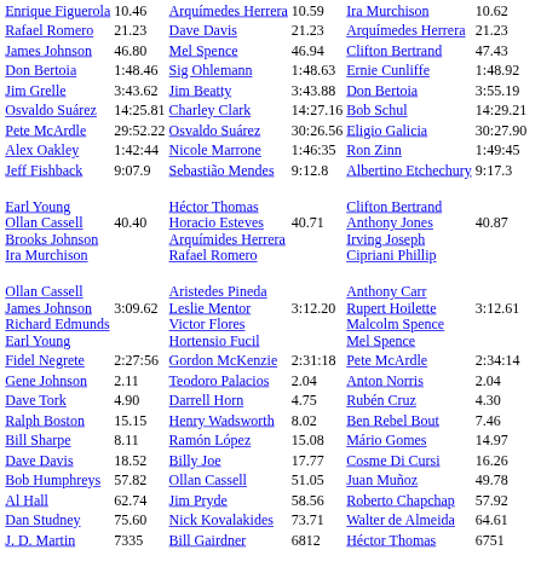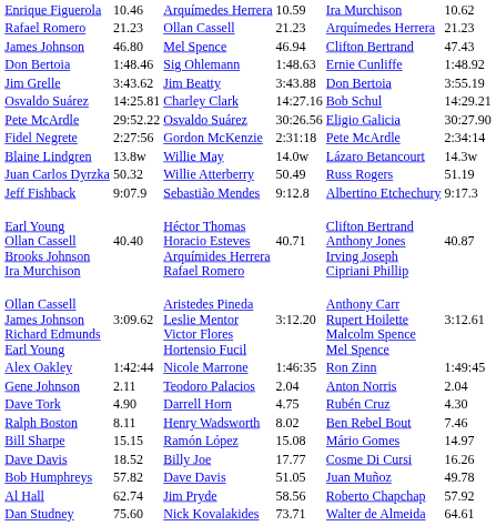 <table>
 <tr>
 <td></td>
 <td><a href='#'>Enrique Figuerola</a><br> </td>
 <td>10.46</td>
 <td><a href='#'>Arquímedes Herrera</a><br> </td>
 <td>10.59</td>
 <td><a href='#'>Ira Murchison</a><br> </td>
 <td>10.62</td>
 </tr>
 <tr>
 <td></td>
 <td><a href='#'>Rafael Romero</a><br> </td>
 <td>21.23</td>
-<td><a href='#'>Dave Davis</a><br> </td>
+<td><a href='#'>Ollan Cassell</a><br> </td>
 <td>21.23</td>
 <td><a href='#'>Arquímedes Herrera</a><br> </td>
 <td>21.23</td>
 </tr>
 <tr>
 <td></td>
 <td><a href='#'>James Johnson</a><br> </td>
 <td>46.80</td>
 <td><a href='#'>Mel Spence</a><br> </td>
 <td>46.94</td>
 <td><a href='#'>Clifton Bertrand</a><br> </td>
 <td>47.43</td>
 </tr>
 <tr>
 <td></td>
 <td><a href='#'>Don Bertoia</a><br> </td>
 <td>1:48.46</td>
 <td><a href='#'>Sig Ohlemann</a><br> </td>
 <td>1:48.63</td>
 <td><a href='#'>Ernie Cunliffe</a><br> </td>
 <td>1:48.92</td>
 </tr>
 <tr>
 <td></td>
 <td><a href='#'>Jim Grelle</a><br> </td>
 <td>3:43.62</td>
 <td><a href='#'>Jim Beatty</a><br> </td>
 <td>3:43.88</td>
 <td><a href='#'>Don Bertoia</a><br> </td>
 <td>3:55.19</td>
 </tr>
 <tr>
 <td></td>
 <td><a href='#'>Osvaldo Suárez</a><br> </td>
 <td>14:25.81</td>
 <td><a href='#'>Charley Clark</a><br> </td>
 <td>14:27.16</td>
 <td><a href='#'>Bob Schul</a><br> </td>
 <td>14:29.21</td>
 </tr>
 <tr>
 <td></td>
 <td><a href='#'>Pete McArdle</a><br> </td>
 <td>29:52.22</td>
 <td><a href='#'>Osvaldo Suárez</a><br> </td>
 <td>30:26.56</td>
 <td><a href='#'>Eligio Galicia</a><br> </td>
 <td>30:27.90</td>
 </tr>
 <tr>
 <td></td>
-<td><a href='#'>Alex Oakley</a><br> </td>
-<td>1:42:44</td>
-<td><a href='#'>Nicole Marrone</a><br> </td>
-<td>1:46:35</td>
-<td><a href='#'>Ron Zinn</a><br> </td>
-<td>1:49:45</td>
+<td><a href='#'>Fidel Negrete</a><br> </td>
+<td>2:27:56</td>
+<td><a href='#'>Gordon McKenzie</a><br> </td>
+<td>2:31:18</td>
+<td><a href='#'>Pete McArdle</a><br> </td>
+<td>2:34:14</td>
+</tr>
+<tr>
+<td></td>
+<td><a href='#'>Blaine Lindgren</a><br> </td>
+<td>13.8w</td>
+<td><a href='#'>Willie May</a><br> </td>
+<td>14.0w</td>
+<td><a href='#'>Lázaro Betancourt</a><br> </td>
+<td>14.3w</td>
+</tr>
+<tr>
+<td></td>
+<td><a href='#'>Juan Carlos Dyrzka</a><br> </td>
+<td>50.32</td>
+<td><a href='#'>Willie Atterberry</a><br> </td>
+<td>50.49</td>
+<td><a href='#'>Russ Rogers</a><br> </td>
+<td>51.19</td>
 </tr>
 <tr>
 <td></td>
 <td><a href='#'>Jeff Fishback</a><br> </td>
 <td>9:07.9</td>
 <td><a href='#'>Sebastião Mendes</a><br> </td>
 <td>9:12.8</td>
 <td><a href='#'>Albertino Etchechury</a><br> </td>
 <td>9:17.3</td>
 </tr>
 <tr>
 <td></td>
 <td><br><a href='#'>Earl Young</a><br><a href='#'>Ollan Cassell</a><br><a href='#'>Brooks Johnson</a><br><a href='#'>Ira Murchison</a></td>
 <td>40.40</td>
 <td><br><a href='#'>Héctor Thomas</a><br><a href='#'>Horacio Esteves</a><br><a href='#'>Arquímides Herrera</a><br><a href='#'>Rafael Romero</a></td>
 <td>40.71</td>
 <td><br><a href='#'>Clifton Bertrand</a><br><a href='#'>Anthony Jones</a><br><a href='#'>Irving Joseph</a><br><a href='#'>Cipriani Phillip</a></td>
 <td>40.87</td>
 </tr>
 <tr>
 <td></td>
 <td><br><a href='#'>Ollan Cassell</a><br><a href='#'>James Johnson</a><br><a href='#'>Richard Edmunds</a><br><a href='#'>Earl Young</a></td>
 <td>3:09.62</td>
 <td><br><a href='#'>Aristedes Pineda</a><br><a href='#'>Leslie Mentor</a><br><a href='#'>Victor Flores</a><br><a href='#'>Hortensio Fucil</a></td>
 <td>3:12.20</td>
 <td><br><a href='#'>Anthony Carr</a><br><a href='#'>Rupert Hoilette</a><br><a href='#'>Malcolm Spence</a><br><a href='#'>Mel Spence</a></td>
 <td>3:12.61</td>
 </tr>
 <tr>
 <td></td>
-<td><a href='#'>Fidel Negrete</a><br> </td>
-<td>2:27:56</td>
-<td><a href='#'>Gordon McKenzie</a><br> </td>
-<td>2:31:18</td>
-<td><a href='#'>Pete McArdle</a><br> </td>
-<td>2:34:14</td>
+<td><a href='#'>Alex Oakley</a><br> </td>
+<td>1:42:44</td>
+<td><a href='#'>Nicole Marrone</a><br> </td>
+<td>1:46:35</td>
+<td><a href='#'>Ron Zinn</a><br> </td>
+<td>1:49:45</td>
 </tr>
 <tr>
 <td></td>
 <td><a href='#'>Gene Johnson</a><br> </td>
 <td>2.11</td>
 <td><a href='#'>Teodoro Palacios</a><br> </td>
 <td>2.04</td>
 <td><a href='#'>Anton Norris</a><br> </td>
 <td>2.04</td>
 </tr>
 <tr>
 <td></td>
 <td><a href='#'>Dave Tork</a><br> </td>
 <td>4.90</td>
 <td><a href='#'>Darrell Horn</a><br> </td>
 <td>4.75</td>
 <td><a href='#'>Rubén Cruz</a><br> </td>
 <td>4.30</td>
 </tr>
 <tr>
 <td></td>
 <td><a href='#'>Ralph Boston</a><br> </td>
-<td>15.15</td>
+<td>8.11</td>
 <td><a href='#'>Henry Wadsworth</a><br> </td>
 <td>8.02</td>
 <td><a href='#'>Ben Rebel Bout</a><br> </td>
 <td>7.46</td>
 </tr>
 <tr>
 <td></td>
 <td><a href='#'>Bill Sharpe</a><br> </td>
-<td>8.11</td>
+<td>15.15</td>
 <td><a href='#'>Ramón López</a><br> </td>
 <td>15.08</td>
 <td><a href='#'>Mário Gomes</a><br> </td>
 <td>14.97</td>
 </tr>
 <tr>
 <td></td>
 <td><a href='#'>Dave Davis</a><br> </td>
 <td>18.52</td>
 <td><a href='#'>Billy Joe</a><br> </td>
 <td>17.77</td>
 <td><a href='#'>Cosme Di Cursi</a><br> </td>
 <td>16.26</td>
 </tr>
 <tr>
 <td></td>
 <td><a href='#'>Bob Humphreys</a><br> </td>
 <td>57.82</td>
-<td><a href='#'>Ollan Cassell</a><br> </td>
+<td><a href='#'>Dave Davis</a><br> </td>
 <td>51.05</td>
 <td><a href='#'>Juan Muñoz</a><br> </td>
 <td>49.78</td>
 </tr>
 <tr>
 <td></td>
 <td><a href='#'>Al Hall</a><br> </td>
 <td>62.74</td>
 <td><a href='#'>Jim Pryde</a><br> </td>
 <td>58.56</td>
 <td><a href='#'>Roberto Chapchap</a><br> </td>
 <td>57.92</td>
 </tr>
 <tr>
 <td></td>
 <td><a href='#'>Dan Studney</a><br> </td>
 <td>75.60</td>
 <td><a href='#'>Nick Kovalakides</a><br> </td>
 <td>73.71</td>
 <td><a href='#'>Walter de Almeida</a><br> </td>
 <td>64.61</td>
 </tr>
-<tr>
-<td></td>
-<td><a href='#'>J. D. Martin</a><br> </td>
-<td>7335</td>
-<td><a href='#'>Bill Gairdner</a><br> </td>
-<td>6812</td>
-<td><a href='#'>Héctor Thomas</a><br> </td>
-<td>6751</td>
-</tr>
 </table>
